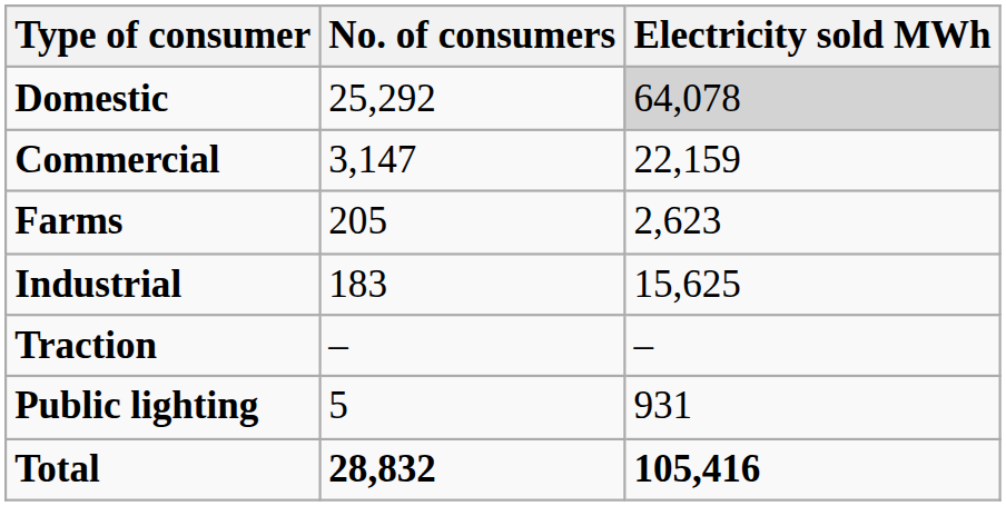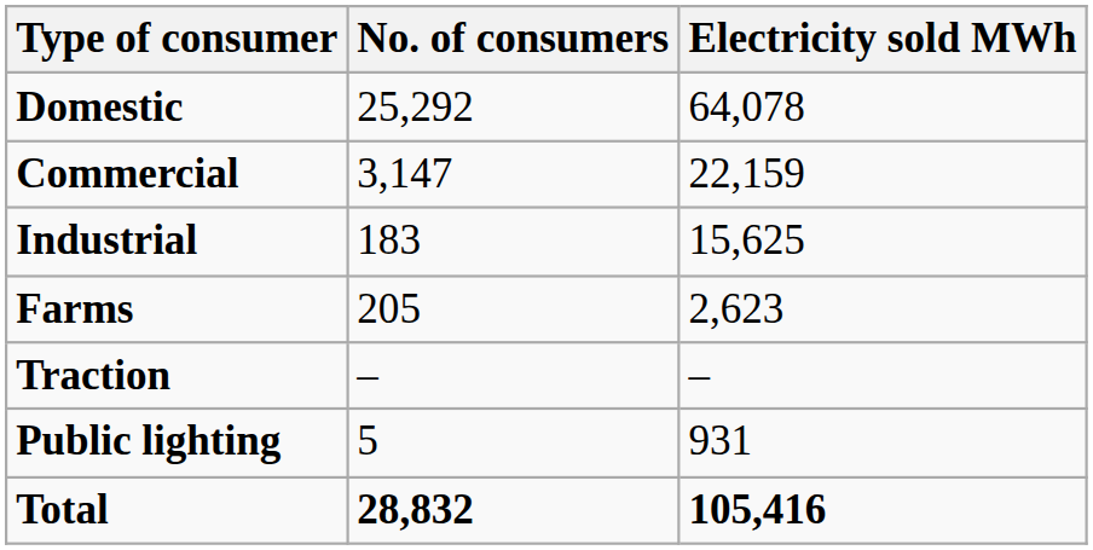 <table class="wikitable">
 <tr>
 <th>Type of consumer</th>
 <th>No. of consumers</th>
 <th>Electricity sold MWh</th>
 </tr>
 <tr>
 <td><strong>Domestic</strong></td>
 <td>25,292</td>
-<td style="background: lightgrey;">64,078</td>
+<td>64,078</td>
 </tr>
 <tr>
 <td><strong>Commercial</strong></td>
 <td>3,147</td>
 <td>22,159</td>
 </tr>
 <tr>
+<td><strong>Industrial</strong></td>
+<td>183</td>
+<td>15,625</td>
+</tr>
+<tr>
 <td><strong>Farms</strong></td>
 <td>205</td>
 <td>2,623</td>
-</tr>
-<tr>
-<td><strong>Industrial</strong></td>
-<td>183</td>
-<td>15,625</td>
 </tr>
 <tr>
 <td><strong>Traction</strong></td>
 <td>–</td>
 <td>–</td>
 </tr>
 <tr>
 <td><strong>Public lighting</strong></td>
 <td>5</td>
 <td>931</td>
 </tr>
 <tr>
 <td><strong>Total</strong></td>
 <td><strong>28,832</strong></td>
 <td><strong>105,416</strong></td>
 </tr>
 </table>
